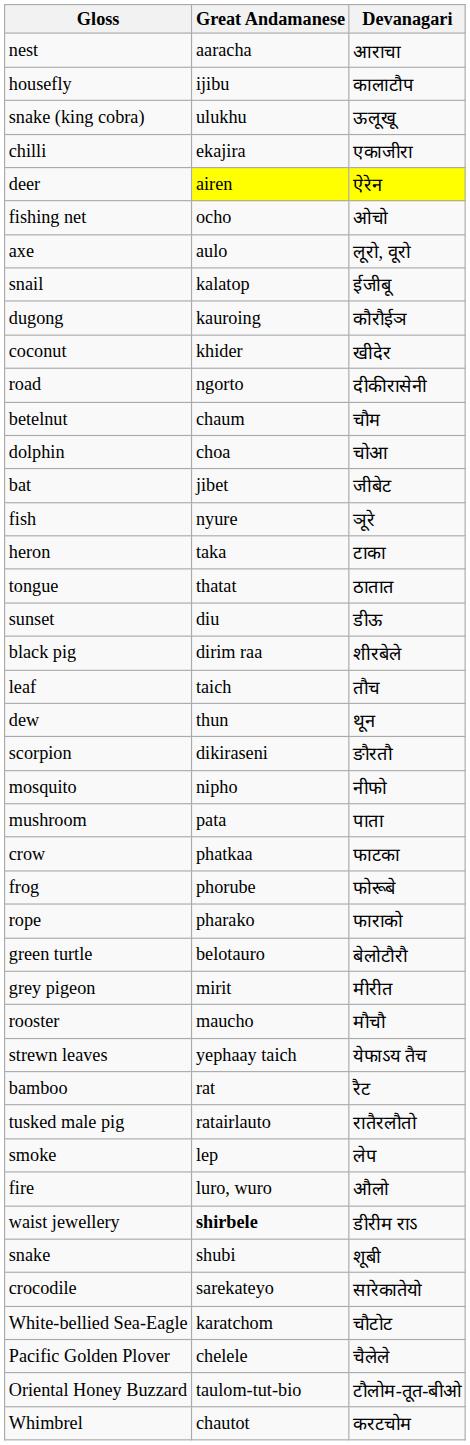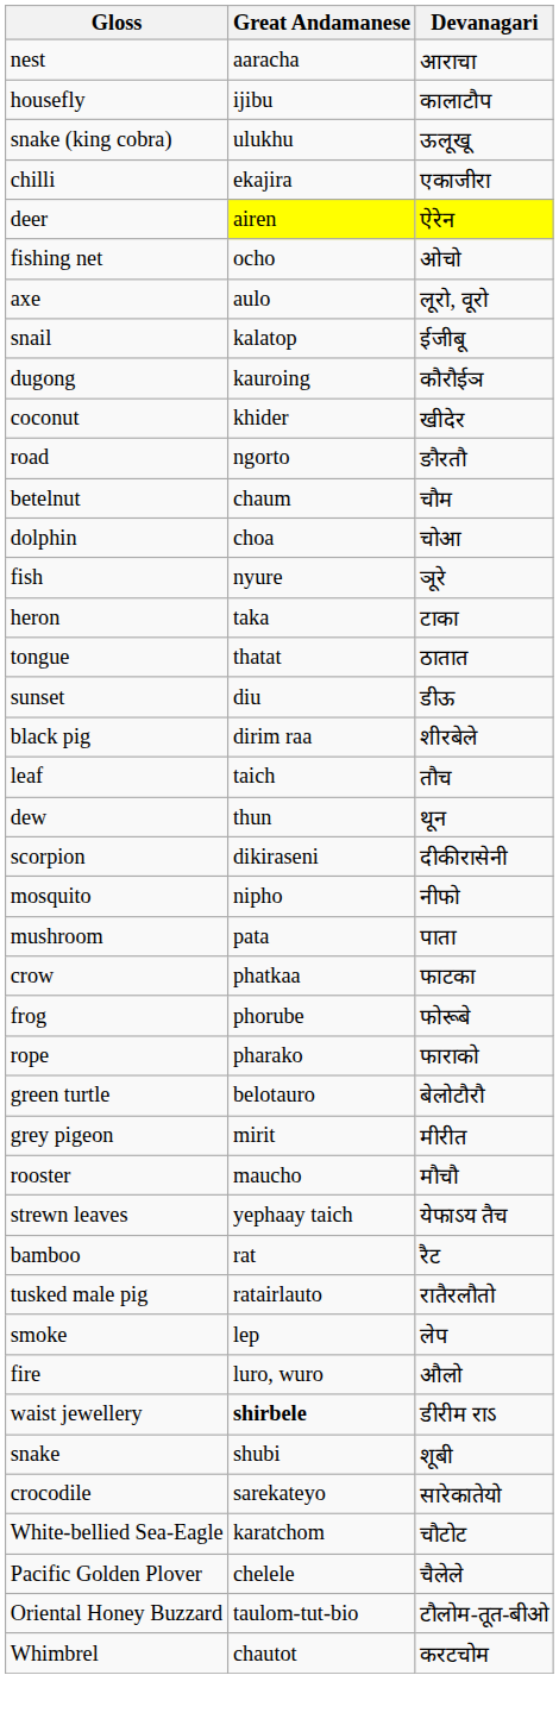 <table class="wikitable">
 <tr>
 <th>Gloss</th>
 <th>Great Andamanese</th>
 <th>Devanagari</th>
 </tr>
 <tr>
 <td>nest</td>
 <td>aaracha</td>
 <td>आराचा</td>
 </tr>
 <tr>
 <td>housefly</td>
 <td>ijibu</td>
 <td>कालाटौप</td>
 </tr>
 <tr>
 <td>snake (king cobra)</td>
 <td>ulukhu</td>
 <td>ऊलूखू</td>
 </tr>
 <tr>
 <td>chilli</td>
 <td>ekajira</td>
 <td>एकाजीरा</td>
 </tr>
 <tr>
 <td>deer</td>
 <td style="background:yellow;">airen</td>
 <td style="background:yellow;">ऐरेन</td>
 </tr>
 <tr>
 <td>fishing net</td>
 <td>ocho</td>
 <td>ओचो</td>
 </tr>
 <tr>
 <td>axe</td>
 <td>aulo</td>
 <td>लूरो, वूरो</td>
 </tr>
 <tr>
 <td>snail</td>
 <td>kalatop</td>
 <td>ईजीबू</td>
 </tr>
 <tr>
 <td>dugong</td>
 <td>kauroing</td>
 <td>कौरौईञ</td>
 </tr>
 <tr>
 <td>coconut</td>
 <td>khider</td>
 <td>खीदेर</td>
 </tr>
 <tr>
 <td>road</td>
 <td>ngorto</td>
-<td>दीकीरासेनी</td>
+<td>ङौरतौ</td>
 </tr>
 <tr>
 <td>betelnut</td>
 <td>chaum</td>
 <td>चौम</td>
 </tr>
 <tr>
 <td>dolphin</td>
 <td>choa</td>
 <td>चोआ</td>
-</tr>
-<tr>
-<td>bat</td>
-<td>jibet</td>
-<td>जीबेट</td>
 </tr>
 <tr>
 <td>fish</td>
 <td>nyure</td>
 <td>ञूरे</td>
 </tr>
 <tr>
 <td>heron</td>
 <td>taka</td>
 <td>टाका</td>
 </tr>
 <tr>
 <td>tongue</td>
 <td>thatat</td>
 <td>ठातात</td>
 </tr>
 <tr>
 <td>sunset</td>
 <td>diu</td>
 <td>डीऊ</td>
 </tr>
 <tr>
 <td>black pig</td>
 <td>dirim raa</td>
 <td>शीरबेले</td>
 </tr>
 <tr>
 <td>leaf</td>
 <td>taich</td>
 <td>तौच</td>
 </tr>
 <tr>
 <td>dew</td>
 <td>thun</td>
 <td>थून</td>
 </tr>
 <tr>
 <td>scorpion</td>
 <td>dikiraseni</td>
-<td>ङौरतौ</td>
+<td>दीकीरासेनी</td>
 </tr>
 <tr>
 <td>mosquito</td>
 <td>nipho</td>
 <td>नीफो</td>
 </tr>
 <tr>
 <td>mushroom</td>
 <td>pata</td>
 <td>पाता</td>
 </tr>
 <tr>
 <td>crow</td>
 <td>phatkaa</td>
 <td>फाटका</td>
 </tr>
 <tr>
 <td>frog</td>
 <td>phorube</td>
 <td>फोरूबे</td>
 </tr>
 <tr>
 <td>rope</td>
 <td>pharako</td>
 <td>फाराको</td>
 </tr>
 <tr>
 <td>green turtle</td>
 <td>belotauro</td>
 <td>बेलोटौरौ</td>
 </tr>
 <tr>
 <td>grey pigeon</td>
 <td>mirit</td>
 <td>मीरीत</td>
 </tr>
 <tr>
 <td>rooster</td>
 <td>maucho</td>
 <td>मौचौ</td>
 </tr>
 <tr>
 <td>strewn leaves</td>
 <td>yephaay taich</td>
 <td>येफाऽय तैच</td>
 </tr>
 <tr>
 <td>bamboo</td>
 <td>rat</td>
 <td>रैट</td>
 </tr>
 <tr>
 <td>tusked male pig</td>
 <td>ratairlauto</td>
 <td>रातैरलौतो</td>
 </tr>
 <tr>
 <td>smoke</td>
 <td>lep</td>
 <td>लेप</td>
 </tr>
 <tr>
 <td>fire</td>
 <td>luro, wuro</td>
 <td>औलो</td>
 </tr>
 <tr>
 <td>waist jewellery</td>
 <td><strong>shirbele</strong></td>
 <td>डीरीम राऽ</td>
 </tr>
 <tr>
 <td>snake</td>
 <td>shubi</td>
 <td>शूबी</td>
 </tr>
 <tr>
 <td>crocodile</td>
 <td>sarekateyo</td>
 <td>सारेकातेयो</td>
 </tr>
 <tr>
 <td>White-bellied Sea-Eagle</td>
 <td>karatchom</td>
 <td>चौटोट</td>
 </tr>
 <tr>
 <td>Pacific Golden Plover</td>
 <td>chelele</td>
 <td>चैलेले</td>
 </tr>
 <tr>
 <td>Oriental Honey Buzzard</td>
 <td>taulom-tut-bio</td>
 <td>टौलोम-तूत-बीओ</td>
 </tr>
 <tr>
 <td>Whimbrel</td>
 <td>chautot</td>
 <td>करटचोम</td>
 </tr>
 </table>
